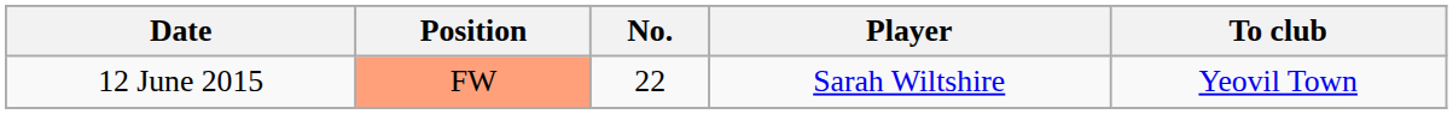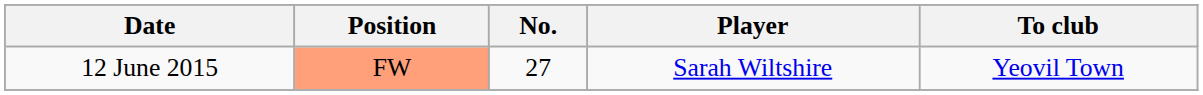 <table class="wikitable sortable" style="width:50%; text-align:center; font-size:85%; text-align:centre;">
 <tr>
 <th><strong>Date</strong></th>
 <th><strong>Position</strong></th>
 <th><strong>No.</strong></th>
 <th><strong>Player</strong></th>
 <th><strong>To club</strong></th>
 </tr>
 <tr>
 <td>12 June 2015</td>
 <td style="background: lightsalmon;">FW</td>
-<td>22</td>
+<td>27</td>
 <td> <a href='#'>Sarah Wiltshire</a></td>
 <td> <a href='#'>Yeovil Town</a></td>
 </tr>
 </table>
